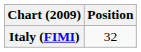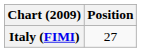 <table class="wikitable sortable plainrowheaders">
 <tr>
 <th>Chart (2009)</th>
 <th>Position</th>
 </tr>
 <tr>
 <th scope="row">Italy (<a href='#'>FIMI</a>)</th>
-<td style="text-align:center;">32</td>
+<td style="text-align:center;">27</td>
 </tr>
 </table>
